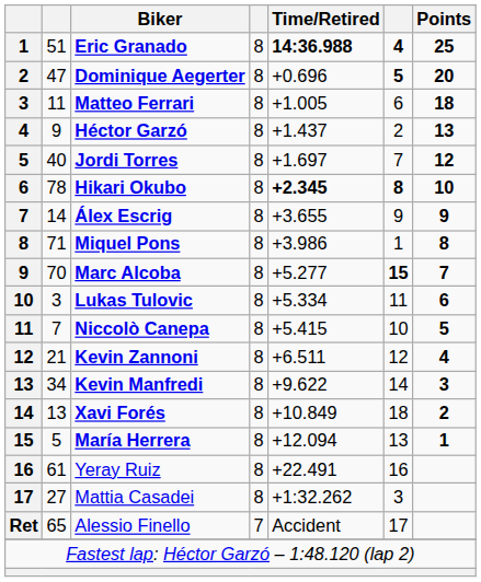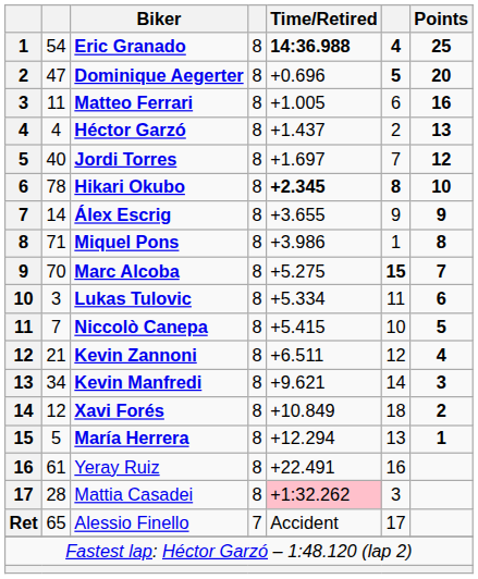 <table class="wikitable sortable" style="font-size: 85%;">
 <tr>
 <th scope="col"></th>
 <th scope="col"></th>
 <th scope="col">Biker</th>
 <th scope="col" class="unsortable"></th>
 <th scope="col" class="unsortable">Time/Retired</th>
 <th scope="col"></th>
 <th scope="col">Points</th>
 </tr>
 <tr>
 <th scope="row">1</th>
-<td align="center">51</td>
+<td align="center">54</td>
 <td> <strong><a href='#'>Eric Granado</a></strong></td>
 <td>8</td>
 <td><strong>14:36.988</strong></td>
 <td align="center"><strong>4</strong></td>
 <td align="center"><strong>25</strong></td>
 </tr>
 <tr>
 <th scope="row">2</th>
 <td align="center">47</td>
 <td> <strong><a href='#'>Dominique Aegerter</a></strong></td>
 <td>8</td>
 <td>+0.696</td>
 <td align="center"><strong>5</strong></td>
 <td align="center"><strong>20</strong></td>
 </tr>
 <tr>
 <th scope="row">3</th>
 <td align="center">11</td>
 <td> <strong><a href='#'>Matteo Ferrari</a></strong></td>
 <td>8</td>
 <td>+1.005</td>
 <td align="center">6</td>
-<td align="center"><strong>18</strong></td>
+<td align="center"><strong>16</strong></td>
 </tr>
 <tr>
 <th scope="row">4</th>
-<td align="center">9</td>
+<td align="center">4</td>
 <td> <strong><a href='#'>Héctor Garzó</a></strong></td>
 <td>8</td>
 <td>+1.437</td>
 <td align="center">2</td>
 <td align="center"><strong>13</strong></td>
 </tr>
 <tr>
 <th scope="row">5</th>
 <td align="center">40</td>
 <td> <strong><a href='#'>Jordi Torres</a></strong></td>
 <td>8</td>
 <td>+1.697</td>
 <td align="center">7</td>
 <td align="center"><strong>12</strong></td>
 </tr>
 <tr>
 <th scope="row">6</th>
 <td align="center">78</td>
 <td> <strong><a href='#'>Hikari Okubo</a></strong></td>
 <td>8</td>
 <td><strong>+2.345</strong></td>
 <td align="center"><strong>8</strong></td>
 <td align="center"><strong>10</strong></td>
 </tr>
 <tr>
 <th scope="row">7</th>
 <td align="center">14</td>
 <td> <strong><a href='#'>Álex Escrig</a></strong></td>
 <td>8</td>
 <td>+3.655</td>
 <td align="center">9</td>
 <td align="center"><strong>9</strong></td>
 </tr>
 <tr>
 <th scope="row">8</th>
 <td align="center">71</td>
 <td> <strong><a href='#'>Miquel Pons</a></strong></td>
 <td>8</td>
 <td>+3.986</td>
 <td align="center">1</td>
 <td align="center"><strong>8</strong></td>
 </tr>
 <tr>
 <th scope="row">9</th>
 <td align="center">70</td>
 <td> <strong><a href='#'>Marc Alcoba</a></strong></td>
 <td>8</td>
-<td>+5.277</td>
+<td>+5.275</td>
 <td align="center"><strong>15</strong></td>
 <td align="center"><strong>7</strong></td>
 </tr>
 <tr>
 <th scope="row">10</th>
 <td align="center">3</td>
 <td> <strong><a href='#'>Lukas Tulovic</a></strong></td>
 <td>8</td>
 <td>+5.334</td>
 <td align="center">11</td>
 <td align="center"><strong>6</strong></td>
 </tr>
 <tr>
 <th scope="row">11</th>
 <td align="center">7</td>
 <td> <strong><a href='#'>Niccolò Canepa</a></strong></td>
 <td>8</td>
 <td>+5.415</td>
 <td align="center">10</td>
 <td align="center"><strong>5</strong></td>
 </tr>
 <tr>
 <th scope="row">12</th>
 <td align="center">21</td>
 <td> <strong><a href='#'>Kevin Zannoni</a></strong></td>
 <td>8</td>
 <td>+6.511</td>
 <td align="center">12</td>
 <td align="center"><strong>4</strong></td>
 </tr>
 <tr>
 <th scope="row">13</th>
 <td align="center">34</td>
 <td> <strong><a href='#'>Kevin Manfredi</a></strong></td>
 <td>8</td>
-<td>+9.622</td>
+<td>+9.621</td>
 <td align="center">14</td>
 <td align="center"><strong>3</strong></td>
 </tr>
 <tr>
 <th scope="row">14</th>
-<td align="center">13</td>
+<td align="center">12</td>
 <td> <strong><a href='#'>Xavi Forés</a></strong></td>
 <td>8</td>
 <td>+10.849</td>
 <td align="center">18</td>
 <td align="center"><strong>2</strong></td>
 </tr>
 <tr>
 <th scope="row">15</th>
 <td align="center">5</td>
 <td> <strong><a href='#'>María Herrera</a></strong></td>
 <td>8</td>
-<td>+12.094</td>
+<td>+12.294</td>
 <td align="center">13</td>
 <td align="center"><strong>1</strong></td>
 </tr>
 <tr>
 <th scope="row">16</th>
 <td align="center">61</td>
 <td> <a href='#'>Yeray Ruiz</a></td>
 <td>8</td>
 <td>+22.491</td>
 <td align="center">16</td>
 <td></td>
 </tr>
 <tr>
 <th scope="row">17</th>
-<td align="center">27</td>
+<td align="center">28</td>
 <td> <a href='#'>Mattia Casadei</a></td>
 <td>8</td>
-<td>+1:32.262</td>
+<td style="background: pink;">+1:32.262</td>
 <td align="center">3</td>
 <td></td>
 </tr>
 <tr>
 <th scope="row">Ret</th>
 <td align="center">65</td>
 <td> <a href='#'>Alessio Finello</a></td>
 <td>7</td>
 <td>Accident</td>
 <td align="center">17</td>
 <td></td>
 </tr>
 <tr>
 </tr>
 <tr class="sortbottom">
 <td colspan="7" style="text-align:center"><em><a href='#'>Fastest lap</a>:  <a href='#'>Héctor Garzó</a> – 1:48.120 (lap 2)</em></td>
 </tr>
 <tr>
 <th colspan="7"></th>
 </tr>
 </table>
